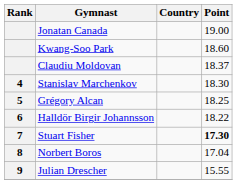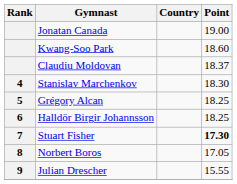 <table class="wikitable sortable">
 <tr>
 <th>Rank</th>
 <th>Gymnast</th>
 <th>Country</th>
 <th>Point</th>
 </tr>
 <tr>
 <th></th>
 <td><a href='#'>Jonatan Canada</a></td>
 <td></td>
 <td>19.00</td>
 </tr>
 <tr>
 <th></th>
 <td><a href='#'>Kwang-Soo Park</a></td>
 <td></td>
 <td>18.60</td>
 </tr>
 <tr>
 <th></th>
 <td><a href='#'>Claudiu Moldovan</a></td>
 <td></td>
 <td>18.37</td>
 </tr>
 <tr>
 <th>4</th>
 <td><a href='#'>Stanislav Marchenkov</a></td>
 <td></td>
 <td>18.30</td>
 </tr>
 <tr>
 <th>5</th>
 <td><a href='#'>Grégory Alcan</a></td>
 <td></td>
 <td>18.25</td>
 </tr>
 <tr>
 <th>6</th>
 <td><a href='#'>Halldör Birgir Johannsson</a></td>
 <td></td>
-<td>18.22</td>
+<td>18.25</td>
 </tr>
 <tr>
 <th>7</th>
 <td><a href='#'>Stuart Fisher</a></td>
 <td></td>
 <td><strong>17.30</strong></td>
 </tr>
 <tr>
 <th>8</th>
 <td><a href='#'>Norbert Boros</a></td>
 <td></td>
-<td>17.04</td>
+<td>17.05</td>
 </tr>
 <tr>
 <th>9</th>
 <td><a href='#'>Julian Drescher</a></td>
 <td></td>
 <td>15.55</td>
 </tr>
 <tr>
 </tr>
 </table>
